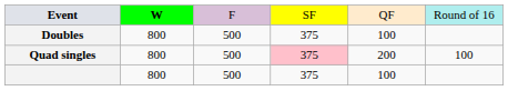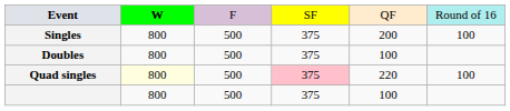 <table class="wikitable nowrap" style="font-size:90%; text-align:center">
 <tr>
 <th style="width:130px; background:#dfe2e9;">Event</th>
 <th style="width:80px; background:lime;">W</th>
 <td style="width:85px; background:thistle;">F</td>
 <td style="width:85px; background:#ff0;">SF</td>
 <td style="width:85px; background:#ffebcd;">QF</td>
 <td style="width:85px; background:#afeeee;">Round of 16</td>
+</tr>
+<tr>
+<th style="background:#f3f3f3;">Singles</th>
+<td>800</td>
+<td>500</td>
+<td>375</td>
+<td>200</td>
+<td>100</td>
 </tr>
 <tr>
 <th style="background:#f3f3f3;">Doubles</th>
 <td>800</td>
 <td>500</td>
 <td>375</td>
 <td>100</td>
 <td></td>
 </tr>
 <tr>
 <th style="background:#f3f3f3;">Quad singles</th>
-<td>800</td>
+<td style="background: lightyellow;">800</td>
 <td>500</td>
 <td style="background: pink;">375</td>
-<td>200</td>
+<td>220</td>
 <td>100</td>
 </tr>
 <tr>
 <th style="background:#f3f3f3;"></th>
 <td>800</td>
 <td>500</td>
 <td>375</td>
 <td>100</td>
 <td></td>
 </tr>
 </table>
